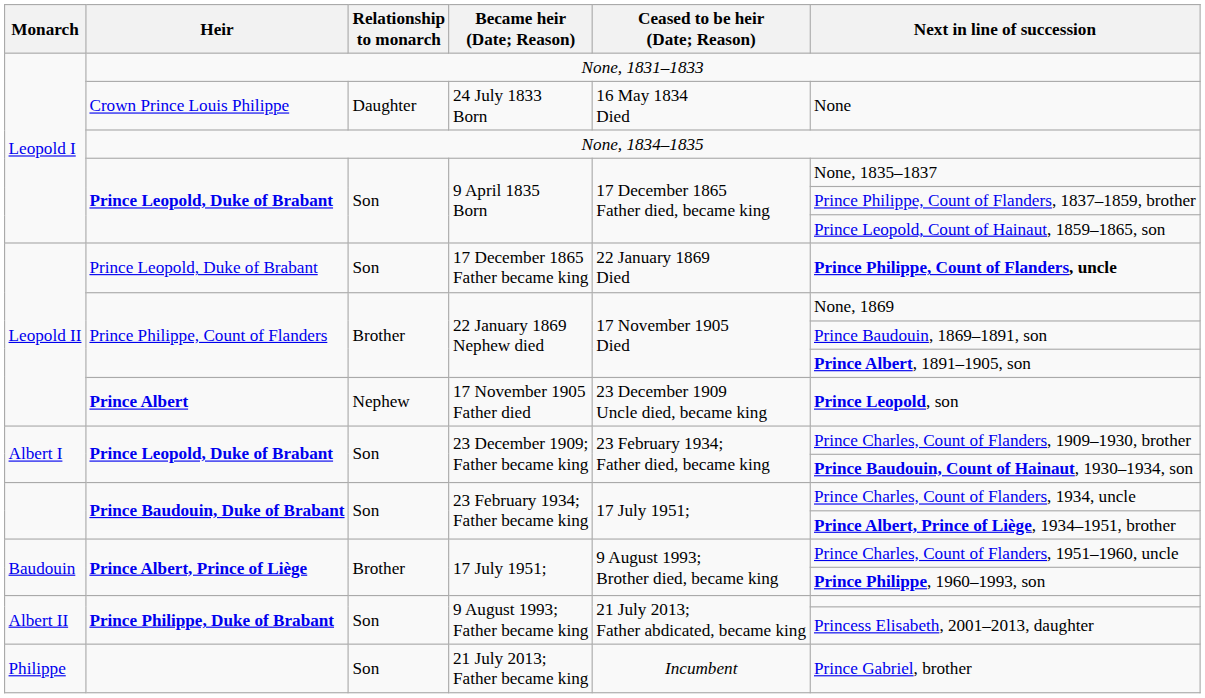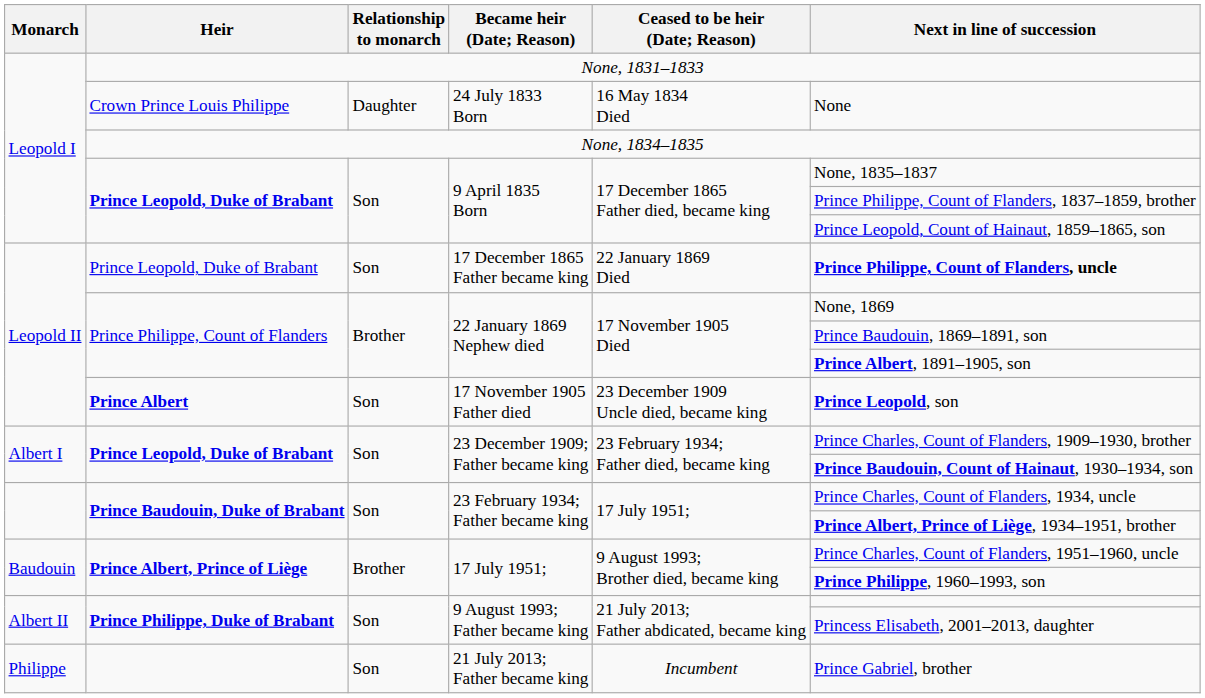 <table class="wikitable" style="font-size:95%">
 <tr>
 <th>Monarch</th>
 <th>Heir</th>
 <th>Relationship<br>to monarch</th>
 <th>Became heir<br>(Date; Reason)</th>
 <th>Ceased to be heir<br>(Date; Reason)</th>
 <th>Next in line of succession</th>
 </tr>
 <tr>
 <td rowspan="6"><a href='#'>Leopold I</a></td>
 <td colspan="5" align="center"><em>None, 1831–1833</em></td>
 </tr>
 <tr>
 <td><a href='#'>Crown Prince Louis Philippe</a></td>
 <td>Daughter</td>
 <td>24 July 1833<br>Born</td>
 <td>16 May 1834<br>Died</td>
 <td>None</td>
 </tr>
 <tr>
 <td colspan="5" align="center"><em>None, 1834–1835</em></td>
 </tr>
 <tr>
 <td rowspan="3"><strong><a href='#'>Prince Leopold, Duke of Brabant</a></strong></td>
 <td rowspan="3">Son</td>
 <td rowspan="3">9 April 1835<br>Born</td>
 <td rowspan="3">17 December 1865<br>Father died, became king</td>
 <td>None, 1835–1837</td>
 </tr>
 <tr>
 <td><a href='#'>Prince Philippe, Count of Flanders</a>, 1837–1859, brother</td>
 </tr>
 <tr>
 <td><a href='#'>Prince Leopold, Count of Hainaut</a>, 1859–1865, son</td>
 </tr>
 <tr>
 <td rowspan="5"><a href='#'>Leopold II</a></td>
 <td><a href='#'>Prince Leopold, Duke of Brabant</a></td>
 <td>Son</td>
 <td>17 December 1865<br>Father became king</td>
 <td>22 January 1869<br>Died</td>
 <td><strong><a href='#'>Prince Philippe, Count of Flanders</a>, uncle</strong></td>
 </tr>
 <tr>
 <td rowspan="3"><a href='#'>Prince Philippe, Count of Flanders</a></td>
 <td rowspan="3">Brother</td>
 <td rowspan="3">22 January 1869<br>Nephew died</td>
 <td rowspan="3">17 November 1905<br>Died</td>
 <td>None, 1869</td>
 </tr>
 <tr>
 <td><a href='#'>Prince Baudouin</a>, 1869–1891, son</td>
 </tr>
 <tr>
 <td><strong><a href='#'>Prince Albert</a></strong>, 1891–1905, son</td>
 </tr>
 <tr>
 <td><strong><a href='#'>Prince Albert</a></strong></td>
-<td>Nephew</td>
+<td>Son</td>
 <td>17 November 1905<br>Father died</td>
 <td>23 December 1909<br>Uncle died, became king</td>
 <td><strong><a href='#'>Prince Leopold</a></strong>, son</td>
 </tr>
 <tr>
 <td rowspan="2"><a href='#'>Albert I</a></td>
 <td rowspan="2"><strong><a href='#'>Prince Leopold, Duke of Brabant</a></strong></td>
 <td rowspan="2">Son</td>
 <td rowspan="2">23 December 1909;<br>Father became king</td>
 <td rowspan="2">23 February 1934;<br>Father died, became king</td>
 <td><a href='#'>Prince Charles, Count of Flanders</a>, 1909–1930, brother</td>
 </tr>
 <tr>
 <td><strong><a href='#'>Prince Baudouin, Count of Hainaut</a></strong>, 1930–1934, son</td>
 </tr>
 <tr>
 <td rowspan="2"></td>
 <td rowspan="2"><strong><a href='#'>Prince Baudouin, Duke of Brabant</a></strong></td>
 <td rowspan="2">Son</td>
 <td rowspan="2">23 February 1934;<br>Father became king</td>
 <td rowspan="2">17 July 1951;<br></td>
 <td><a href='#'>Prince Charles, Count of Flanders</a>, 1934, uncle</td>
 </tr>
 <tr>
 <td><strong><a href='#'>Prince Albert, Prince of Liège</a></strong>, 1934–1951, brother</td>
 </tr>
 <tr>
 <td rowspan="2"><a href='#'>Baudouin</a></td>
 <td rowspan="2"><strong><a href='#'>Prince Albert, Prince of Liège</a></strong></td>
 <td rowspan="2">Brother</td>
 <td rowspan="2">17 July 1951;<br></td>
 <td rowspan="2">9 August 1993;<br>Brother died, became king</td>
 <td><a href='#'>Prince Charles, Count of Flanders</a>, 1951–1960, uncle</td>
 </tr>
 <tr>
 <td><strong><a href='#'>Prince Philippe</a></strong>, 1960–1993, son</td>
 </tr>
 <tr>
 <td rowspan="2"><a href='#'>Albert II</a></td>
 <td rowspan="2"><strong><a href='#'>Prince Philippe, Duke of Brabant</a></strong></td>
 <td rowspan="2">Son</td>
 <td rowspan="2">9 August 1993;<br>Father became king</td>
 <td rowspan="2">21 July 2013;<br>Father abdicated, became king</td>
 <td></td>
 </tr>
 <tr>
 <td><a href='#'>Princess Elisabeth</a>, 2001–2013, daughter</td>
 </tr>
 <tr>
 <td><a href='#'>Philippe</a></td>
 <td></td>
 <td>Son</td>
 <td>21 July 2013;<br>Father became king</td>
 <td style="text-align: center;"><em>Incumbent</em></td>
 <td><a href='#'>Prince Gabriel</a>, brother</td>
 </tr>
 </table>
